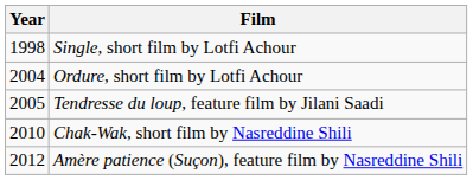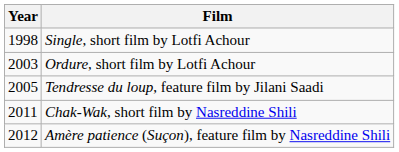 <table class="wikitable">
 <tr>
 <th>Year</th>
 <th>Film</th>
 </tr>
 <tr>
 <td>1998</td>
 <td><em>Single</em>, short film by Lotfi Achour</td>
 </tr>
 <tr>
-<td>2004</td>
+<td>2003</td>
 <td><em>Ordure</em>, short film by Lotfi Achour</td>
 </tr>
 <tr>
 <td>2005</td>
 <td><em>Tendresse du loup</em>, feature film by Jilani Saadi</td>
 </tr>
 <tr>
-<td>2010</td>
+<td>2011</td>
 <td><em>Chak-Wak</em>, short film by <a href='#'>Nasreddine Shili</a></td>
 </tr>
 <tr>
 <td>2012</td>
 <td><em>Amère patience</em> (<em>Suçon</em>), feature film by <a href='#'>Nasreddine Shili</a></td>
 </tr>
 </table>
